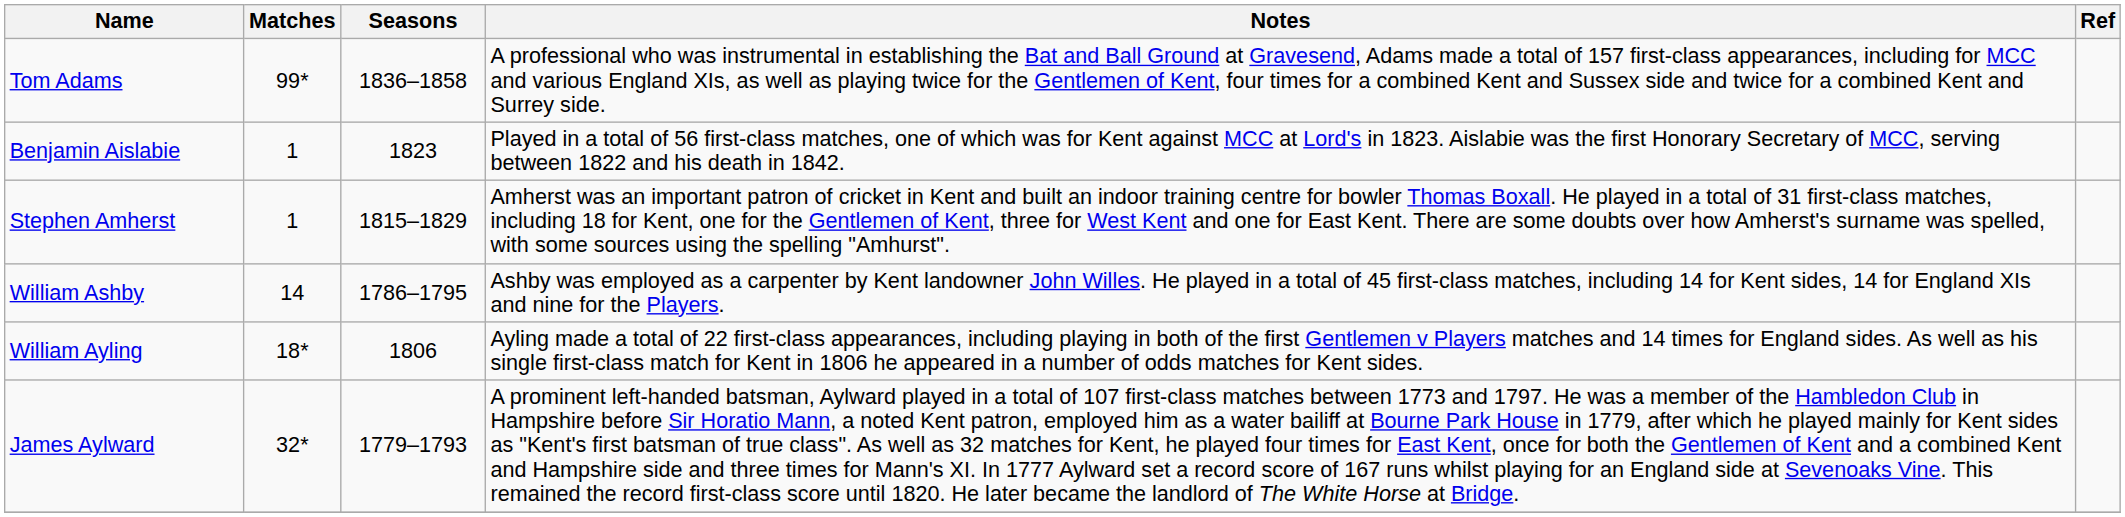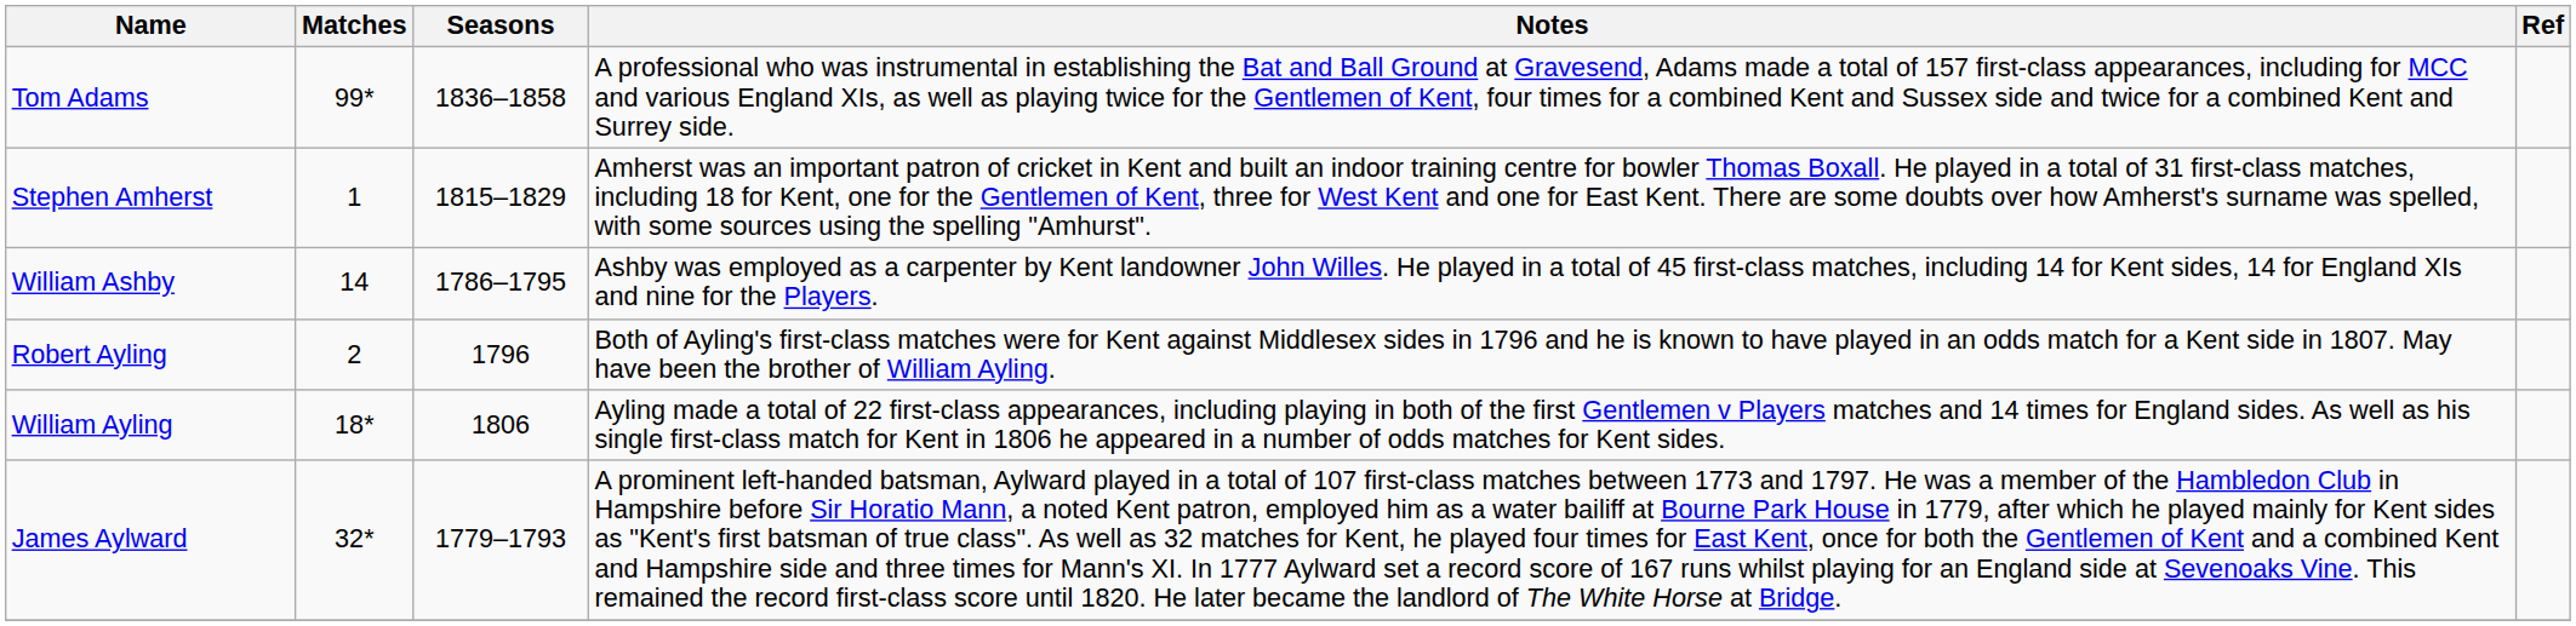 <table class="wikitable">
 <tr>
 <th style="width:170px">Name</th>
 <th>Matches</th>
 <th style="width: 100px">Seasons</th>
 <th>Notes</th>
 <th>Ref</th>
 </tr>
 <tr>
 <td><a href='#'>Tom Adams</a></td>
 <td align=center>99*</td>
 <td align=center>1836–1858</td>
 <td>A professional who was instrumental in establishing the <a href='#'>Bat and Ball Ground</a> at <a href='#'>Gravesend</a>, Adams made a total of 157 first-class appearances, including for <a href='#'>MCC</a> and various England XIs, as well as playing twice for the <a href='#'>Gentlemen of Kent</a>, four times for a combined Kent and Sussex side and twice for a combined Kent and Surrey side.</td>
 <td></td>
 </tr>
 <tr>
-<td><a href='#'>Benjamin Aislabie</a></td>
-<td align=center>1</td>
-<td align=center>1823</td>
-<td>Played in a total of 56 first-class matches, one of which was for Kent against <a href='#'>MCC</a> at <a href='#'>Lord's</a> in 1823. Aislabie was the first Honorary Secretary of <a href='#'>MCC</a>, serving between 1822 and his death in 1842.</td>
-<td></td>
-</tr>
-<tr>
 <td><a href='#'>Stephen Amherst</a></td>
 <td align=center>1</td>
 <td align=center>1815–1829</td>
 <td>Amherst was an important patron of cricket in Kent and built an indoor training centre for bowler <a href='#'>Thomas Boxall</a>. He played in a total of 31 first-class matches, including 18 for Kent, one for the <a href='#'>Gentlemen of Kent</a>, three for <a href='#'>West Kent</a> and one for East Kent. There are some doubts over how Amherst's surname was spelled, with some sources using the spelling "Amhurst".</td>
 <td></td>
 </tr>
 <tr>
 <td><a href='#'>William Ashby</a></td>
 <td align=center>14</td>
 <td align=center>1786–1795</td>
 <td>Ashby was employed as a carpenter by Kent landowner <a href='#'>John Willes</a>. He played in a total of 45 first-class matches, including 14 for Kent sides, 14 for England XIs and nine for the <a href='#'>Players</a>.</td>
+<td></td>
+</tr>
+<tr>
+<td><a href='#'>Robert Ayling</a></td>
+<td align=center>2</td>
+<td align=center>1796</td>
+<td>Both of Ayling's first-class matches were for Kent against Middlesex sides in 1796 and he is known to have played in an odds match for a Kent side in 1807. May have been the brother of <a href='#'>William Ayling</a>.</td>
 <td></td>
 </tr>
 <tr>
 <td><a href='#'>William Ayling</a></td>
 <td align=center>18*</td>
 <td align=center>1806</td>
 <td>Ayling made a total of 22 first-class appearances, including playing in both of the first <a href='#'>Gentlemen v Players</a> matches and 14 times for England sides. As well as his single first-class match for Kent in 1806 he appeared in a number of odds matches for Kent sides.</td>
 <td></td>
 </tr>
 <tr>
 <td><a href='#'>James Aylward</a></td>
 <td align=center>32*</td>
 <td align=center>1779–1793</td>
 <td>A prominent left-handed batsman, Aylward played in a total of 107 first-class matches between 1773 and 1797. He was a member of the <a href='#'>Hambledon Club</a> in Hampshire before <a href='#'>Sir Horatio Mann</a>, a noted Kent patron, employed him as a water bailiff at <a href='#'>Bourne Park House</a> in 1779, after which he played mainly for Kent sides as "Kent's first batsman of true class". As well as 32 matches for Kent, he played four times for <a href='#'>East Kent</a>, once for both the <a href='#'>Gentlemen of Kent</a> and a combined Kent and Hampshire side and three times for Mann's XI. In 1777 Aylward set a record score of 167 runs whilst playing for an England side at <a href='#'>Sevenoaks Vine</a>. This remained the record first-class score until 1820. He later became the landlord of <em>The White Horse</em> at <a href='#'>Bridge</a>.</td>
 <td></td>
 </tr>
 <tr>
 </tr>
 </table>
